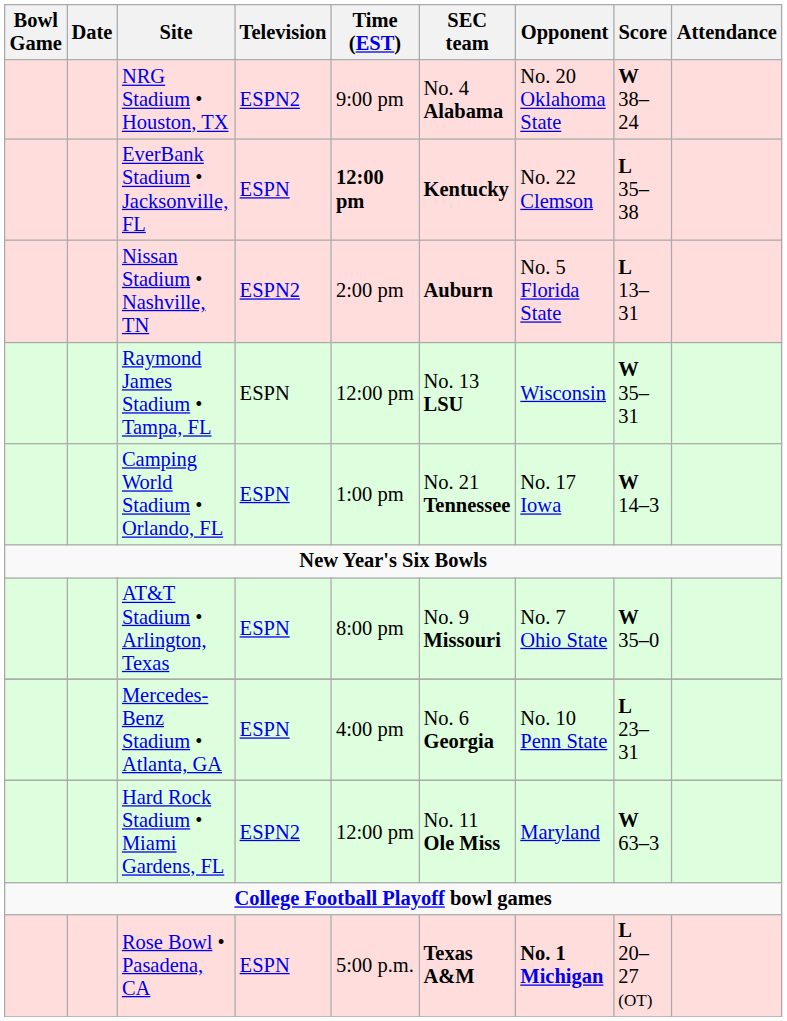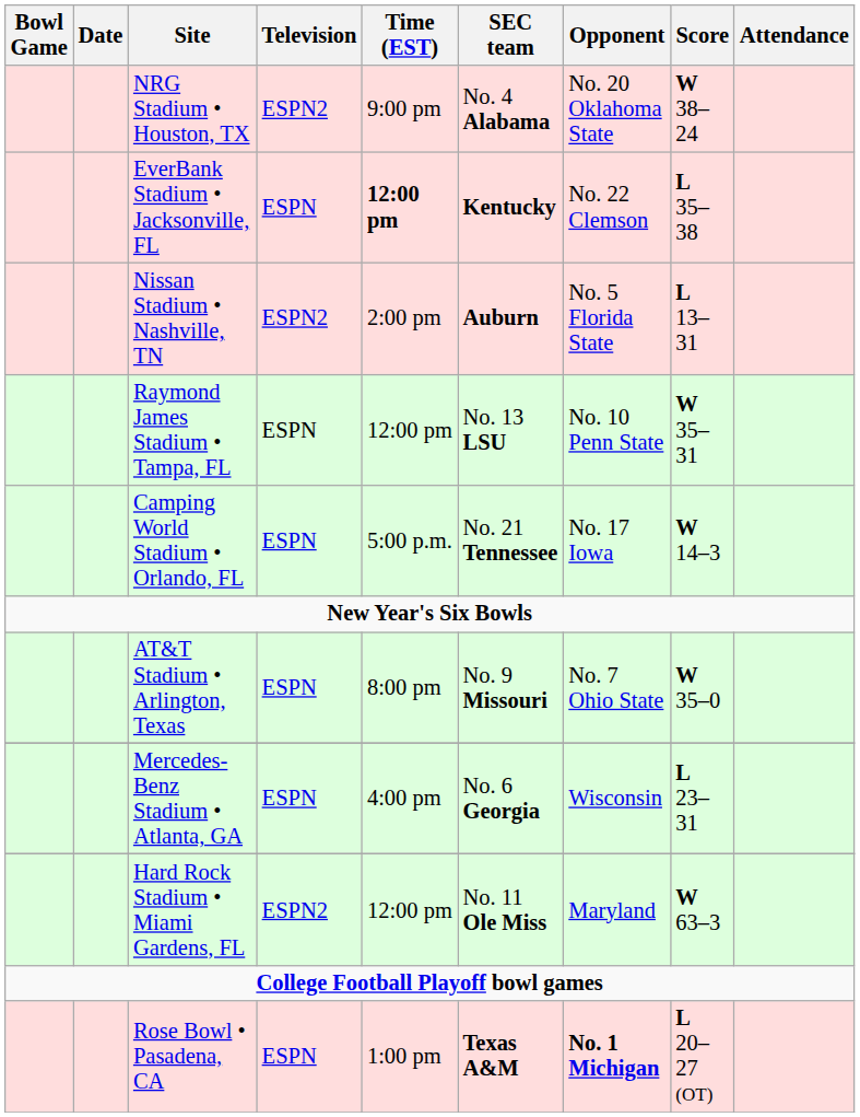 <table class="wikitable">
 <tr>
 <th>Bowl Game</th>
 <th>Date</th>
 <th>Site</th>
 <th>Television</th>
 <th>Time (<a href='#'>EST</a>)</th>
 <th>SEC team</th>
 <th>Opponent</th>
 <th>Score</th>
 <th>Attendance</th>
 </tr>
 <tr style="background:#FFDDDD;">
 <td></td>
 <td></td>
 <td><a href='#'>NRG Stadium</a> • <a href='#'>Houston, TX</a></td>
 <td><a href='#'>ESPN2</a></td>
 <td>9:00 pm</td>
 <td>No. 4 <strong>Alabama</strong></td>
 <td>No. 20 <a href='#'>Oklahoma State</a></td>
 <td><strong>W</strong> 38–24</td>
 <td></td>
 </tr>
 <tr style="background:#FFDDDD;">
 <td></td>
 <td></td>
 <td><a href='#'>EverBank Stadium</a> • <a href='#'>Jacksonville, FL</a></td>
 <td><a href='#'>ESPN</a></td>
 <td><strong>12:00 pm</strong></td>
 <td><strong>Kentucky</strong></td>
 <td>No. 22 <a href='#'>Clemson</a></td>
 <td><strong>L</strong> 35–38</td>
 <td></td>
 </tr>
 <tr style="background:#FFDDDD;">
 <td></td>
 <td></td>
 <td><a href='#'>Nissan Stadium</a> • <a href='#'>Nashville, TN</a></td>
 <td><a href='#'>ESPN2</a></td>
 <td>2:00 pm</td>
 <td><strong>Auburn</strong></td>
 <td>No. 5 <a href='#'>Florida State</a></td>
 <td><strong>L</strong> 13–31</td>
 <td></td>
 </tr>
 <tr style="background:#DDFFDD;">
 <td></td>
 <td></td>
 <td><a href='#'>Raymond James Stadium</a> • <a href='#'>Tampa, FL</a></td>
 <td>ESPN</td>
 <td>12:00 pm</td>
 <td>No. 13 <strong>LSU</strong></td>
-<td><a href='#'>Wisconsin</a></td>
+<td>No. 10 <a href='#'>Penn State</a></td>
 <td><strong>W</strong> 35–31</td>
 <td></td>
 </tr>
 <tr style="background:#DDFFDD;">
 <td></td>
 <td></td>
 <td><a href='#'>Camping World Stadium</a> • <a href='#'>Orlando, FL</a></td>
 <td><a href='#'>ESPN</a></td>
-<td>1:00 pm</td>
+<td>5:00 p.m.</td>
 <td>No. 21 <strong>Tennessee</strong></td>
 <td>No. 17 <a href='#'>Iowa</a></td>
 <td><strong>W</strong> 14–3</td>
 <td></td>
 </tr>
 <tr>
 <td colspan="9" style="text-align:center;"><strong>New Year's Six Bowls</strong></td>
 </tr>
 <tr style="background:#DDFFDD;">
 <td></td>
 <td></td>
 <td><a href='#'>AT&T Stadium</a> • <a href='#'>Arlington, Texas</a></td>
 <td><a href='#'>ESPN</a></td>
 <td>8:00 pm</td>
 <td>No. 9 <strong>Missouri</strong></td>
 <td>No. 7 <a href='#'>Ohio State</a></td>
 <td><strong>W</strong> 35–0</td>
 <td></td>
 </tr>
 <tr>
 </tr>
 <tr style="background:#DDFFDD;">
 <td></td>
 <td></td>
 <td><a href='#'>Mercedes-Benz Stadium</a> • <a href='#'>Atlanta, GA</a></td>
 <td><a href='#'>ESPN</a></td>
 <td>4:00 pm</td>
 <td>No. 6 <strong>Georgia</strong></td>
-<td>No. 10 <a href='#'>Penn State</a></td>
+<td><a href='#'>Wisconsin</a></td>
 <td><strong>L</strong> 23–31</td>
 <td></td>
 </tr>
 <tr>
 </tr>
 <tr style="background:#DDFFDD;">
 <td></td>
 <td></td>
 <td><a href='#'>Hard Rock Stadium</a> • <a href='#'>Miami Gardens, FL</a></td>
 <td><a href='#'>ESPN2</a></td>
 <td>12:00 pm</td>
 <td>No. 11 <strong>Ole Miss</strong></td>
 <td><a href='#'>Maryland</a></td>
 <td><strong>W</strong> 63–3</td>
 <td></td>
 </tr>
 <tr>
 <td colspan="9" style="text-align:center;"><strong><a href='#'>College Football Playoff</a> bowl games</strong></td>
 </tr>
 <tr style="background:#FFDDDD;">
 <td></td>
 <td></td>
 <td><a href='#'>Rose Bowl</a> • <a href='#'>Pasadena, CA</a></td>
 <td><a href='#'>ESPN</a></td>
-<td>5:00 p.m.</td>
+<td>1:00 pm</td>
 <td><strong>Texas A&M</strong></td>
 <td><strong>No. 1 <a href='#'>Michigan</a></strong></td>
 <td><strong>L</strong> 20–27 <small>(OT)</small></td>
 <td></td>
 </tr>
 <tr>
 </tr>
 </table>
